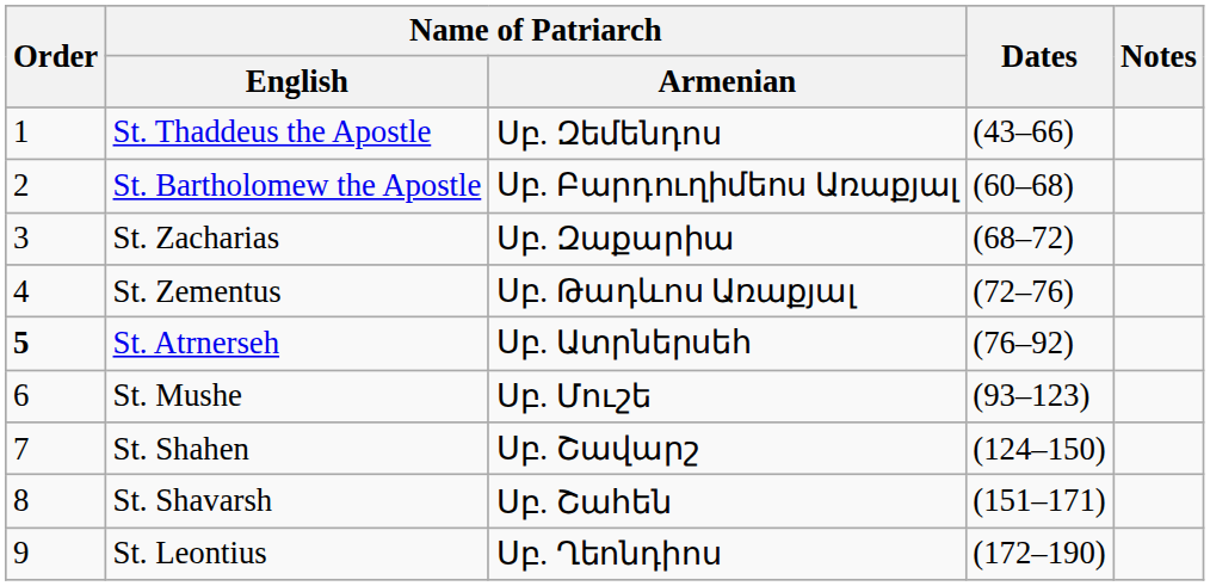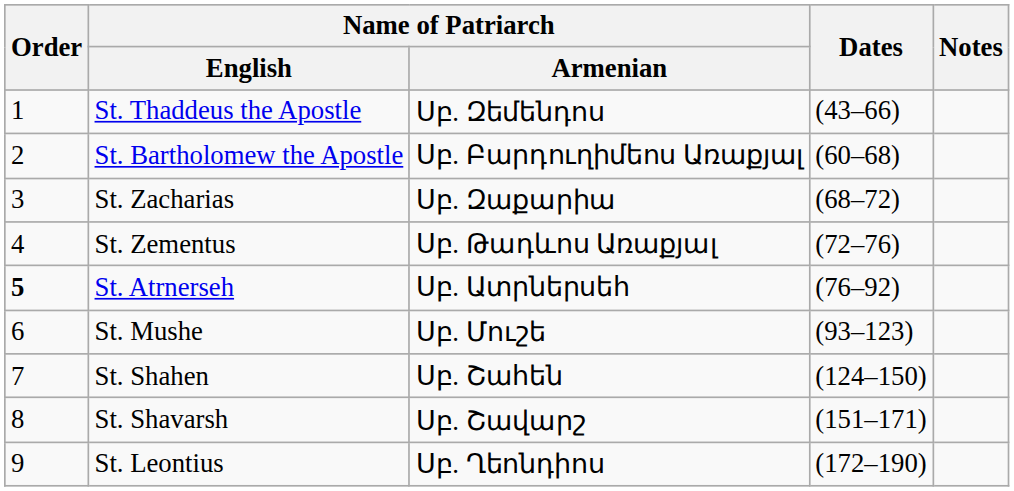 <table class="wikitable">
 <tr>
 <th rowspan=2>Order</th>
 <th colspan=2>Name of Patriarch</th>
 <th rowspan=2>Dates</th>
 <th rowspan=2>Notes</th>
 </tr>
 <tr>
 <th>English</th>
 <th>Armenian</th>
 </tr>
 <tr>
 <td>1</td>
 <td><a href='#'>St. Thaddeus the Apostle</a></td>
 <td>Սբ. Զեմենդոս</td>
 <td>(43–66)</td>
 <td></td>
 </tr>
 <tr>
 <td>2</td>
 <td><a href='#'>St. Bartholomew the Apostle</a></td>
 <td>Սբ. Բարդուղիմեոս Առաքյալ</td>
 <td>(60–68)</td>
 <td></td>
 </tr>
 <tr>
 <td>3</td>
 <td>St. Zacharias</td>
 <td>Սբ. Զաքարիա</td>
 <td>(68–72)</td>
 <td></td>
 </tr>
 <tr>
 <td>4</td>
 <td>St. Zementus</td>
 <td>Սբ. Թադևոս Առաքյալ</td>
 <td>(72–76)</td>
 <td></td>
 </tr>
 <tr>
 <td><strong>5</strong></td>
 <td><a href='#'>St. Atrnerseh</a></td>
 <td>Սբ. Ատրներսեհ</td>
 <td>(76–92)</td>
 <td></td>
 </tr>
 <tr>
 <td>6</td>
 <td>St. Mushe</td>
 <td>Սբ. Մուշե</td>
 <td>(93–123)</td>
 <td></td>
 </tr>
 <tr>
 <td>7</td>
 <td>St. Shahen</td>
-<td>Սբ. Շավարշ</td>
+<td>Սբ. Շահեն</td>
 <td>(124–150)</td>
 <td></td>
 </tr>
 <tr>
 <td>8</td>
 <td>St. Shavarsh</td>
-<td>Սբ. Շահեն</td>
+<td>Սբ. Շավարշ</td>
 <td>(151–171)</td>
 <td></td>
 </tr>
 <tr>
 <td>9</td>
 <td>St. Leontius</td>
 <td>Սբ. Ղեոնդիոս</td>
 <td>(172–190)</td>
 <td></td>
 </tr>
 </table>
